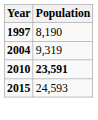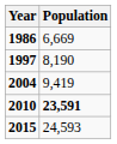 <table class="wikitable">
 <tr>
 <th>Year</th>
 <th>Population</th>
+</tr>
+<tr>
+<td><strong>1986</strong></td>
+<td>6,669</td>
 </tr>
 <tr>
 <td><strong>1997</strong></td>
 <td>8,190</td>
 </tr>
 <tr>
 <td><strong>2004</strong></td>
-<td>9,319</td>
+<td>9,419</td>
 </tr>
 <tr>
 <td><strong>2010</strong></td>
 <td><strong>23,591</strong></td>
 </tr>
 <tr>
 <td><strong>2015</strong></td>
 <td>24,593</td>
 </tr>
 </table>
